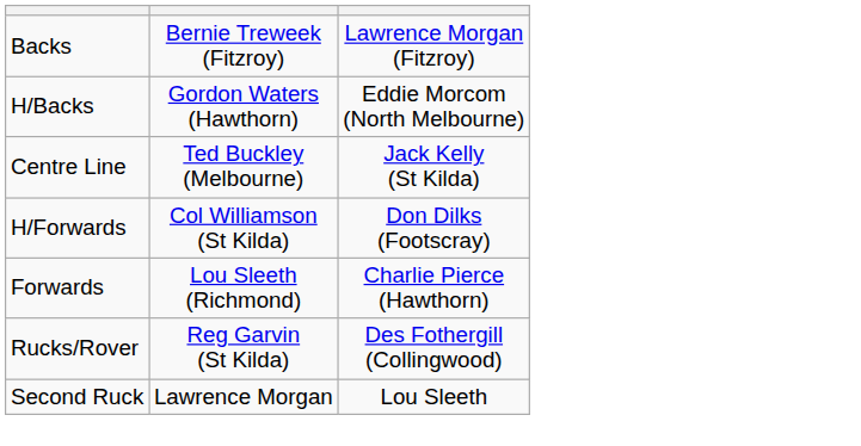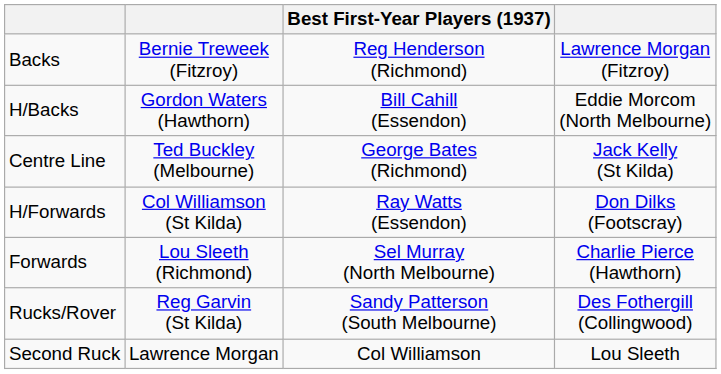 <table class="wikitable">
 <tr>
 <th></th>
 <th></th>
+<th>Best First-Year Players (1937)</th>
 <th></th>
 </tr>
 <tr>
 <td>Backs</td>
 <td align=center><a href='#'>Bernie Treweek</a><br>(Fitzroy)</td>
+<td align=center><a href='#'>Reg Henderson</a><br>(Richmond)</td>
 <td align=center><a href='#'>Lawrence Morgan</a><br>(Fitzroy)</td>
 </tr>
 <tr>
 <td>H/Backs</td>
 <td align=center><a href='#'>Gordon Waters</a><br>(Hawthorn)</td>
+<td align=center><a href='#'>Bill Cahill</a><br>(Essendon)</td>
 <td align=center>Eddie Morcom<br>(North Melbourne)</td>
 </tr>
 <tr>
 <td>Centre Line</td>
 <td align=center><a href='#'>Ted Buckley</a><br>(Melbourne)</td>
+<td align=center><a href='#'>George Bates</a><br>(Richmond)</td>
 <td align=center><a href='#'>Jack Kelly</a><br>(St Kilda)</td>
 </tr>
 <tr>
 <td>H/Forwards</td>
 <td align=center><a href='#'>Col Williamson</a><br>(St Kilda)</td>
+<td align=center><a href='#'>Ray Watts</a><br>(Essendon)</td>
 <td align=center><a href='#'>Don Dilks</a><br>(Footscray)</td>
 </tr>
 <tr>
 <td>Forwards</td>
 <td align=center><a href='#'>Lou Sleeth</a><br>(Richmond)</td>
+<td align=center><a href='#'>Sel Murray</a><br>(North Melbourne)</td>
 <td align=center><a href='#'>Charlie Pierce</a><br>(Hawthorn)</td>
 </tr>
 <tr>
 <td>Rucks/Rover</td>
 <td align=center><a href='#'>Reg Garvin</a><br>(St Kilda)</td>
+<td align=center><a href='#'>Sandy Patterson</a><br>(South Melbourne)</td>
 <td align=center><a href='#'>Des Fothergill</a><br>(Collingwood)</td>
 </tr>
 <tr>
 <td>Second Ruck</td>
 <td align=center>Lawrence Morgan</td>
+<td align=center>Col Williamson</td>
 <td align=center>Lou Sleeth</td>
 </tr>
 </table>
